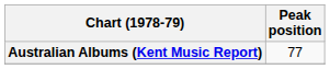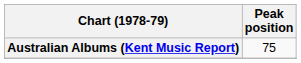 <table class="wikitable sortable plainrowheaders">
 <tr>
 <th>Chart (1978-79)</th>
 <th>Peak<br>position</th>
 </tr>
 <tr>
 <th scope=row>Australian Albums (<a href='#'>Kent Music Report</a>)</th>
-<td style="text-align:center;">77</td>
+<td style="text-align:center;">75</td>
 </tr>
 <tr>
 </tr>
 <tr>
 </tr>
 </table>
